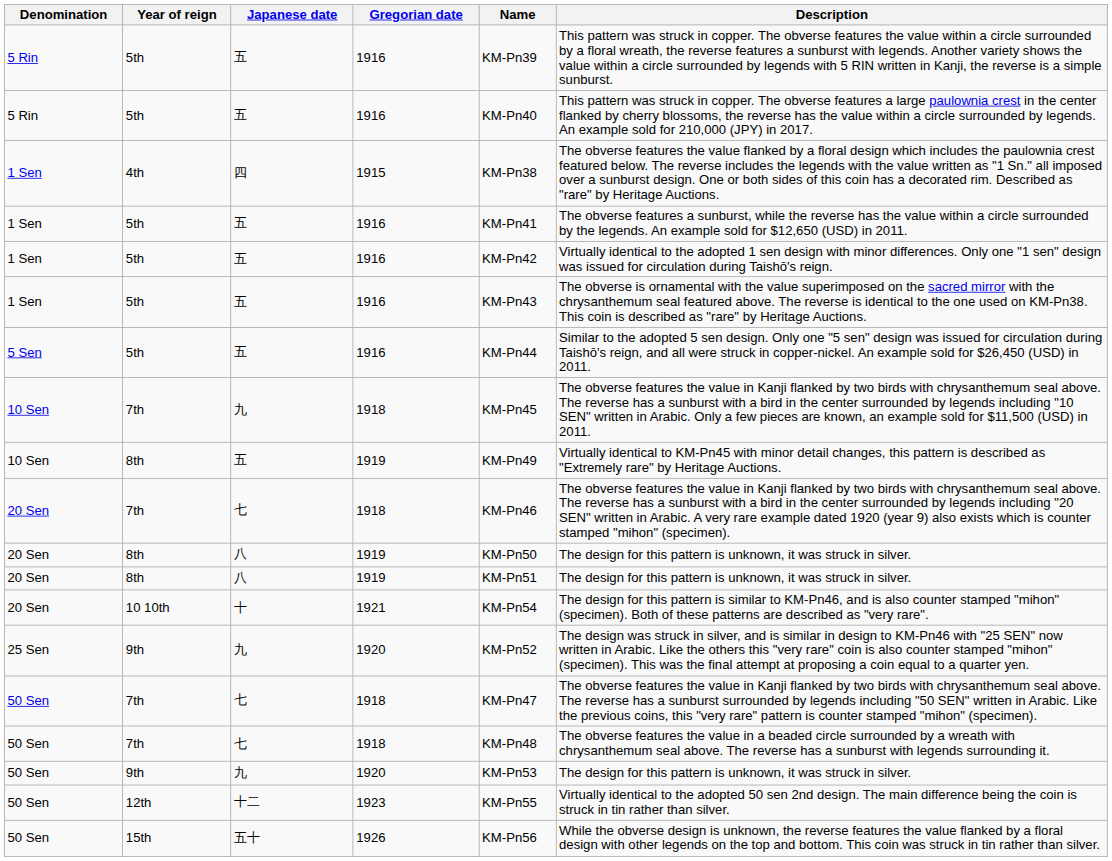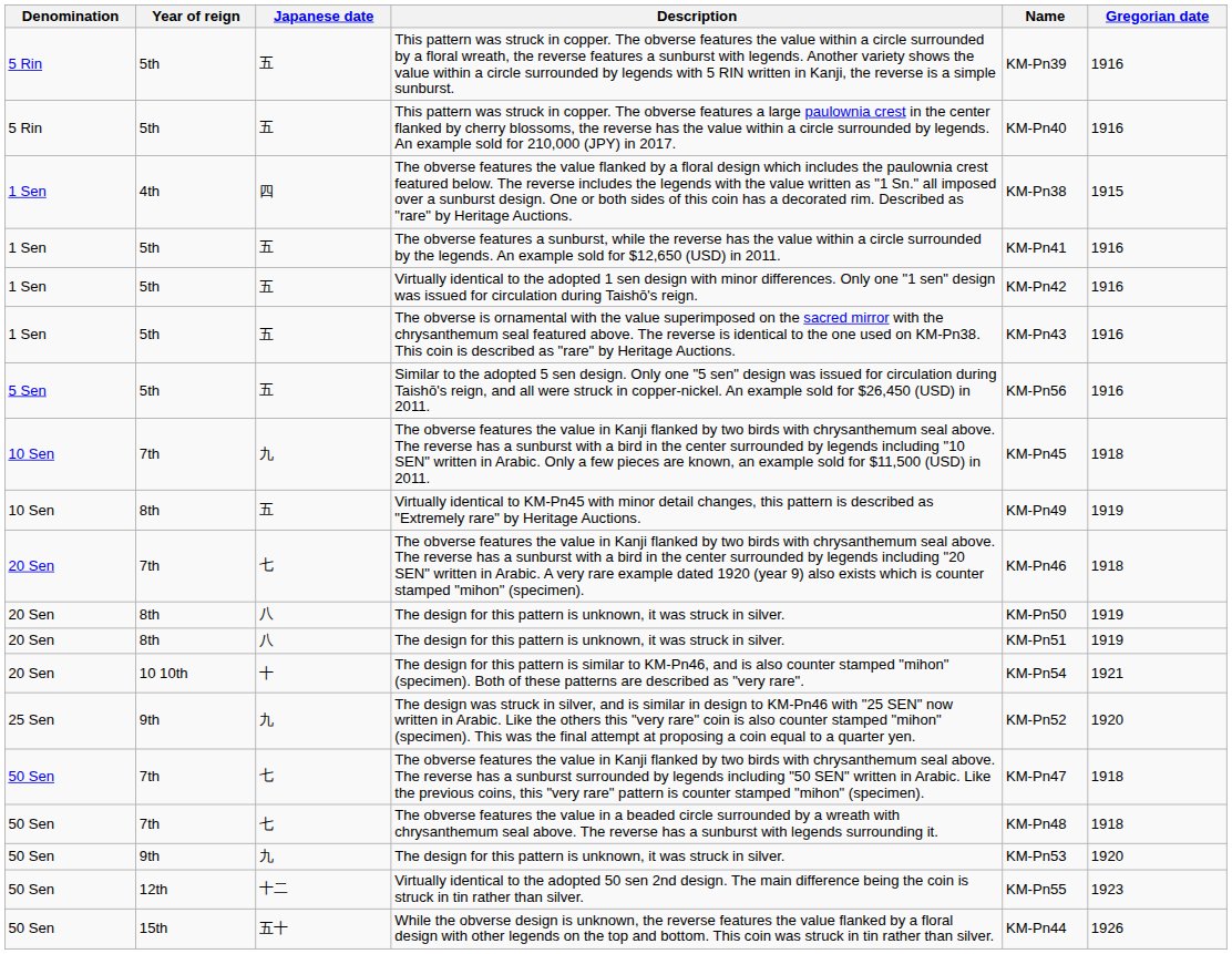 <table class="wikitable sortable" width="85%">
 <tr>
 <th>Denomination</th>
 <th>Year of reign</th>
 <th class="unsortable"><a href='#'>Japanese date</a></th>
+<th class="unsortable" width="50%">Description</th>
+<th>Name</th>
 <th><a href='#'>Gregorian date</a></th>
-<th>Name</th>
-<th class="unsortable" width="50%">Description</th>
 </tr>
 <tr>
 <td><a href='#'>5 Rin</a></td>
 <td>5th</td>
 <td>五</td>
+<td>This pattern was struck in copper. The obverse features the value within a circle surrounded by a floral wreath, the reverse features a sunburst with legends. Another variety shows the value within a circle surrounded by legends with 5 RIN written in Kanji, the reverse is a simple sunburst.</td>
+<td>KM-Pn39</td>
 <td>1916</td>
-<td>KM-Pn39</td>
-<td>This pattern was struck in copper. The obverse features the value within a circle surrounded by a floral wreath, the reverse features a sunburst with legends. Another variety shows the value within a circle surrounded by legends with 5 RIN written in Kanji, the reverse is a simple sunburst.</td>
 </tr>
 <tr>
 <td>5 Rin</td>
 <td>5th</td>
 <td>五</td>
+<td>This pattern was struck in copper. The obverse features a large <a href='#'>paulownia crest</a> in the center flanked by cherry blossoms, the reverse has the value within a circle surrounded by legends. An example sold for 210,000 (JPY) in 2017.</td>
+<td>KM-Pn40</td>
 <td>1916</td>
-<td>KM-Pn40</td>
-<td>This pattern was struck in copper. The obverse features a large <a href='#'>paulownia crest</a> in the center flanked by cherry blossoms, the reverse has the value within a circle surrounded by legends. An example sold for 210,000 (JPY) in 2017.</td>
 </tr>
 <tr>
 <td><a href='#'>1 Sen</a></td>
 <td>4th</td>
 <td>四</td>
+<td>The obverse features the value flanked by a floral design which includes the paulownia crest featured below. The reverse includes the legends with the value written as "1 Sn." all imposed over a sunburst design. One or both sides of this coin has a decorated rim. Described as "rare" by Heritage Auctions.</td>
+<td>KM-Pn38</td>
 <td>1915</td>
-<td>KM-Pn38</td>
-<td>The obverse features the value flanked by a floral design which includes the paulownia crest featured below. The reverse includes the legends with the value written as "1 Sn." all imposed over a sunburst design. One or both sides of this coin has a decorated rim. Described as "rare" by Heritage Auctions.</td>
 </tr>
 <tr>
 <td>1 Sen</td>
 <td>5th</td>
 <td>五</td>
+<td>The obverse features a sunburst, while the reverse has the value within a circle surrounded by the legends. An example sold for $12,650 (USD) in 2011.</td>
+<td>KM-Pn41</td>
 <td>1916</td>
-<td>KM-Pn41</td>
-<td>The obverse features a sunburst, while the reverse has the value within a circle surrounded by the legends. An example sold for $12,650 (USD) in 2011.</td>
 </tr>
 <tr>
 <td>1 Sen</td>
 <td>5th</td>
 <td>五</td>
+<td>Virtually identical to the adopted 1 sen design with minor differences. Only one "1 sen" design was issued for circulation during Taishō's reign.</td>
+<td>KM-Pn42</td>
 <td>1916</td>
-<td>KM-Pn42</td>
-<td>Virtually identical to the adopted 1 sen design with minor differences. Only one "1 sen" design was issued for circulation during Taishō's reign.</td>
 </tr>
 <tr>
 <td>1 Sen</td>
 <td>5th</td>
 <td>五</td>
+<td>The obverse is ornamental with the value superimposed on the <a href='#'>sacred mirror</a> with the chrysanthemum seal featured above. The reverse is identical to the one used on KM-Pn38. This coin is described as "rare" by Heritage Auctions.</td>
+<td>KM-Pn43</td>
 <td>1916</td>
-<td>KM-Pn43</td>
-<td>The obverse is ornamental with the value superimposed on the <a href='#'>sacred mirror</a> with the chrysanthemum seal featured above. The reverse is identical to the one used on KM-Pn38. This coin is described as "rare" by Heritage Auctions.</td>
 </tr>
 <tr>
 <td><a href='#'>5 Sen</a></td>
 <td>5th</td>
 <td>五</td>
+<td>Similar to the adopted 5 sen design. Only one "5 sen" design was issued for circulation during Taishō's reign, and all were struck in copper-nickel. An example sold for $26,450 (USD) in 2011.</td>
+<td>KM-Pn56</td>
 <td>1916</td>
-<td>KM-Pn44</td>
-<td>Similar to the adopted 5 sen design. Only one "5 sen" design was issued for circulation during Taishō's reign, and all were struck in copper-nickel. An example sold for $26,450 (USD) in 2011.</td>
 </tr>
 <tr>
 <td><a href='#'>10 Sen</a></td>
 <td>7th</td>
 <td>九</td>
+<td>The obverse features the value in Kanji flanked by two birds with chrysanthemum seal above.  The reverse has a sunburst with a bird in the center surrounded by legends including "10 SEN" written in Arabic. Only a few pieces are known, an example sold for $11,500 (USD) in 2011.</td>
+<td>KM-Pn45</td>
 <td>1918</td>
-<td>KM-Pn45</td>
-<td>The obverse features the value in Kanji flanked by two birds with chrysanthemum seal above.  The reverse has a sunburst with a bird in the center surrounded by legends including "10 SEN" written in Arabic. Only a few pieces are known, an example sold for $11,500 (USD) in 2011.</td>
 </tr>
 <tr>
 <td>10 Sen</td>
 <td>8th</td>
 <td>五</td>
+<td>Virtually identical to KM-Pn45 with minor detail changes, this pattern is described as "Extremely rare" by Heritage Auctions.</td>
+<td>KM-Pn49</td>
 <td>1919</td>
-<td>KM-Pn49</td>
-<td>Virtually identical to KM-Pn45 with minor detail changes, this pattern is described as "Extremely rare" by Heritage Auctions.</td>
 </tr>
 <tr>
 <td><a href='#'>20 Sen</a></td>
 <td>7th</td>
 <td>七</td>
+<td>The obverse features the value in Kanji flanked by two birds with chrysanthemum seal above. The reverse has a sunburst with a bird in the center surrounded by legends including "20 SEN" written in Arabic. A very rare example dated 1920 (year 9) also exists which is counter stamped "mihon" (specimen).</td>
+<td>KM-Pn46</td>
 <td>1918</td>
-<td>KM-Pn46</td>
-<td>The obverse features the value in Kanji flanked by two birds with chrysanthemum seal above. The reverse has a sunburst with a bird in the center surrounded by legends including "20 SEN" written in Arabic. A very rare example dated 1920 (year 9) also exists which is counter stamped "mihon" (specimen).</td>
 </tr>
 <tr>
 <td>20 Sen</td>
 <td>8th</td>
 <td>八</td>
+<td>The design for this pattern is unknown, it was struck in silver.</td>
+<td>KM-Pn50</td>
 <td>1919</td>
-<td>KM-Pn50</td>
-<td>The design for this pattern is unknown, it was struck in silver.</td>
 </tr>
 <tr>
 <td>20 Sen</td>
 <td>8th</td>
 <td>八</td>
+<td>The design for this pattern is unknown, it was struck in silver.</td>
+<td>KM-Pn51</td>
 <td>1919</td>
-<td>KM-Pn51</td>
-<td>The design for this pattern is unknown, it was struck in silver.</td>
 </tr>
 <tr>
 <td>20 Sen</td>
 <td><span>10</span> 10th</td>
 <td>十</td>
+<td>The design for this pattern is similar to KM-Pn46, and is also counter stamped "mihon" (specimen). Both of these patterns are described as "very rare".</td>
+<td>KM-Pn54</td>
 <td>1921</td>
-<td>KM-Pn54</td>
-<td>The design for this pattern is similar to KM-Pn46, and is also counter stamped "mihon" (specimen). Both of these patterns are described as "very rare".</td>
 </tr>
 <tr>
 <td>25 Sen</td>
 <td>9th</td>
 <td>九</td>
+<td>The design was struck in silver, and is similar in design to KM-Pn46 with "25 SEN" now written in Arabic. Like the others this "very rare" coin is also counter stamped "mihon" (specimen). This was the final attempt at proposing a coin equal to a quarter yen.</td>
+<td>KM-Pn52</td>
 <td>1920</td>
-<td>KM-Pn52</td>
-<td>The design was struck in silver, and is similar in design to KM-Pn46 with "25 SEN" now written in Arabic. Like the others this "very rare" coin is also counter stamped "mihon" (specimen). This was the final attempt at proposing a coin equal to a quarter yen.</td>
 </tr>
 <tr>
 <td><a href='#'>50 Sen</a></td>
 <td>7th</td>
 <td>七</td>
+<td>The obverse features the value in Kanji flanked by two birds with chrysanthemum seal above. The reverse has a sunburst surrounded by legends including "50 SEN" written in Arabic. Like the previous coins, this "very rare" pattern is counter stamped "mihon" (specimen).</td>
+<td>KM-Pn47</td>
 <td>1918</td>
-<td>KM-Pn47</td>
-<td>The obverse features the value in Kanji flanked by two birds with chrysanthemum seal above. The reverse has a sunburst surrounded by legends including "50 SEN" written in Arabic. Like the previous coins, this "very rare" pattern is counter stamped "mihon" (specimen).</td>
 </tr>
 <tr>
 <td>50 Sen</td>
 <td>7th</td>
 <td>七</td>
+<td>The obverse features the value in a beaded circle surrounded by a wreath with chrysanthemum seal above. The reverse has a sunburst with legends surrounding it.</td>
+<td>KM-Pn48</td>
 <td>1918</td>
-<td>KM-Pn48</td>
-<td>The obverse features the value in a beaded circle surrounded by a wreath with chrysanthemum seal above. The reverse has a sunburst with legends surrounding it.</td>
 </tr>
 <tr>
 <td>50 Sen</td>
 <td>9th</td>
 <td>九</td>
+<td>The design for this pattern is unknown, it was struck in silver.</td>
+<td>KM-Pn53</td>
 <td>1920</td>
-<td>KM-Pn53</td>
-<td>The design for this pattern is unknown, it was struck in silver.</td>
 </tr>
 <tr>
 <td>50 Sen</td>
 <td>12th</td>
 <td>十二</td>
+<td>Virtually identical to the adopted 50 sen 2nd design. The main difference being the coin is struck in tin rather than silver.</td>
+<td>KM-Pn55</td>
 <td>1923</td>
-<td>KM-Pn55</td>
-<td>Virtually identical to the adopted 50 sen 2nd design. The main difference being the coin is struck in tin rather than silver.</td>
 </tr>
 <tr>
 <td>50 Sen</td>
 <td>15th</td>
 <td>五十</td>
+<td>While the obverse design is unknown, the reverse features the value flanked by a floral design with other legends on the top and bottom. This coin was struck in tin rather than silver.</td>
+<td>KM-Pn44</td>
 <td>1926</td>
-<td>KM-Pn56</td>
-<td>While the obverse design is unknown, the reverse features the value flanked by a floral design with other legends on the top and bottom. This coin was struck in tin rather than silver.</td>
 </tr>
 </table>
